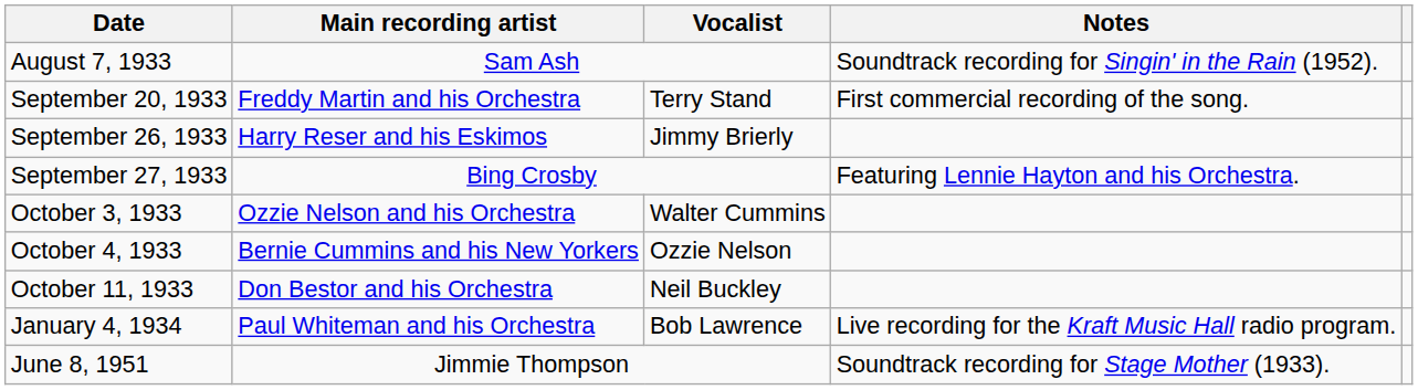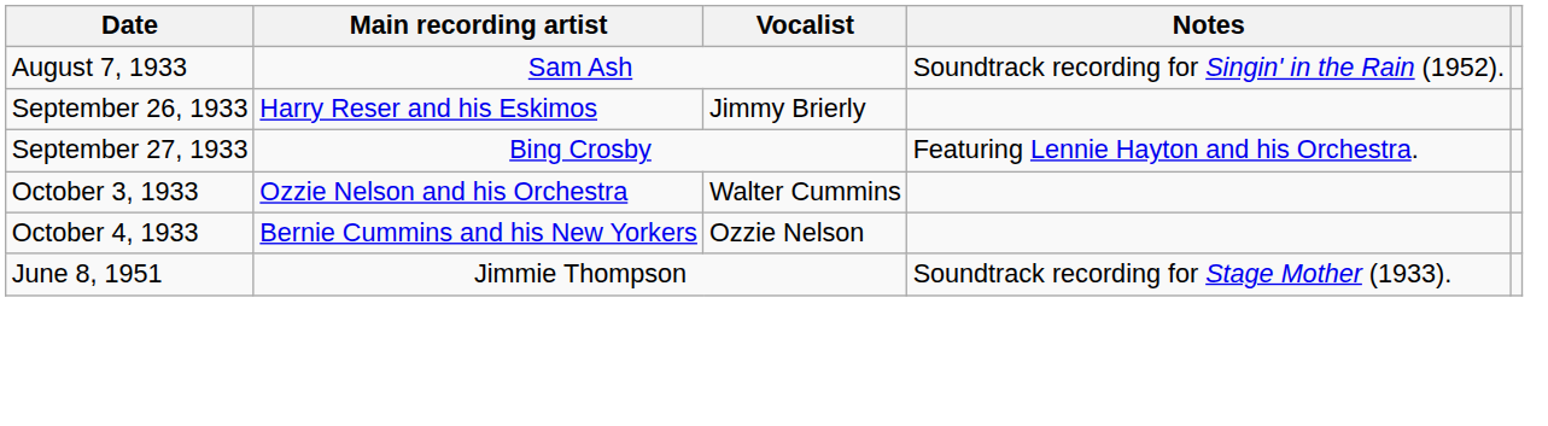 <table class="wikitable sortable">
 <tr>
 <th scope="col">Date</th>
 <th scope="col">Main recording artist</th>
 <th scope="col">Vocalist</th>
 <th scope="col" class="unsortable">Notes</th>
 <th scope="col" class="unsortable"></th>
 </tr>
 <tr>
 <td>August 7, 1933</td>
 <td colspan="2" style=text-align:center><a href='#'>Sam Ash</a></td>
 <td>Soundtrack recording for <em><a href='#'>Singin' in the Rain</a></em> (1952).</td>
-<td></td>
-</tr>
-<tr>
-<td>September 20, 1933</td>
-<td><a href='#'>Freddy Martin and his Orchestra</a></td>
-<td>Terry Stand</td>
-<td>First commercial recording of the song.</td>
 <td></td>
 </tr>
 <tr>
 <td>September 26, 1933</td>
 <td><a href='#'>Harry Reser and his Eskimos</a></td>
 <td>Jimmy Brierly</td>
 <td></td>
 <td></td>
 </tr>
 <tr>
 <td>September 27, 1933</td>
 <td colspan="2" style=text-align:center><a href='#'>Bing Crosby</a></td>
 <td>Featuring <a href='#'>Lennie Hayton and his Orchestra</a>.</td>
 <td></td>
 </tr>
 <tr>
 <td>October 3, 1933</td>
 <td><a href='#'>Ozzie Nelson and his Orchestra</a></td>
 <td>Walter Cummins</td>
 <td></td>
 <td></td>
 </tr>
 <tr>
 <td>October 4, 1933</td>
 <td><a href='#'>Bernie Cummins and his New Yorkers</a></td>
 <td>Ozzie Nelson</td>
 <td></td>
 <td></td>
 </tr>
 <tr>
-<td>October 11, 1933</td>
-<td><a href='#'>Don Bestor and his Orchestra</a></td>
-<td>Neil Buckley</td>
-<td></td>
-<td></td>
-</tr>
-<tr>
-<td>January 4, 1934</td>
-<td><a href='#'>Paul Whiteman and his Orchestra</a></td>
-<td>Bob Lawrence</td>
-<td>Live recording for the <em><a href='#'>Kraft Music Hall</a></em> radio program.</td>
-<td></td>
-</tr>
-<tr>
 <td>June 8, 1951</td>
 <td colspan="2" style=text-align:center>Jimmie Thompson</td>
 <td>Soundtrack recording for <em><a href='#'>Stage Mother</a></em> (1933).</td>
 <td></td>
 </tr>
 </table>
